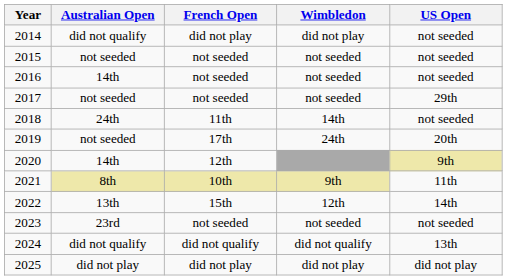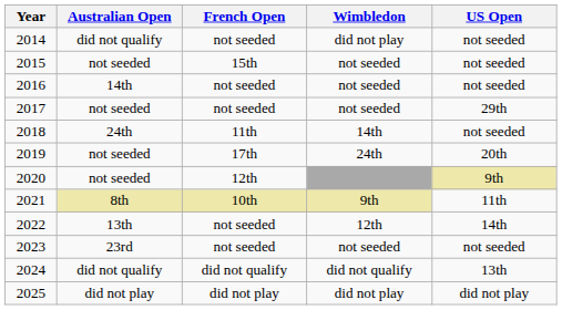 <table class=wikitable style=text-align:center>
 <tr>
 <th width=50>Year</th>
 <th width=130><a href='#'>Australian Open</a></th>
 <th width=130><a href='#'>French Open</a></th>
 <th width=130><a href='#'>Wimbledon</a></th>
 <th width=130><a href='#'>US Open</a></th>
 </tr>
 <tr>
 <td>2014</td>
 <td>did not qualify</td>
-<td>did not play</td>
+<td>not seeded</td>
 <td>did not play</td>
 <td>not seeded</td>
 </tr>
 <tr>
 <td>2015</td>
 <td>not seeded</td>
-<td>not seeded</td>
+<td>15th</td>
 <td>not seeded</td>
 <td>not seeded</td>
 </tr>
 <tr>
 <td>2016</td>
 <td>14th</td>
 <td>not seeded</td>
 <td>not seeded</td>
 <td>not seeded</td>
 </tr>
 <tr>
 <td>2017</td>
 <td>not seeded</td>
 <td>not seeded</td>
 <td>not seeded</td>
 <td>29th</td>
 </tr>
 <tr>
 <td>2018</td>
 <td>24th</td>
 <td>11th</td>
 <td>14th</td>
 <td>not seeded</td>
 </tr>
 <tr>
 <td>2019</td>
 <td>not seeded</td>
 <td>17th</td>
 <td>24th</td>
 <td>20th</td>
 </tr>
 <tr>
 <td>2020</td>
-<td>14th</td>
+<td>not seeded</td>
 <td>12th</td>
 <td bgcolor="darkgray"></td>
 <td bgcolor=eee8aa>9th</td>
 </tr>
 <tr>
 <td>2021</td>
 <td bgcolor=eee8aa>8th</td>
 <td bgcolor=eee8aa>10th</td>
 <td bgcolor=eee8aa>9th</td>
 <td>11th</td>
 </tr>
 <tr>
 <td>2022</td>
 <td>13th</td>
-<td>15th</td>
+<td>not seeded</td>
 <td>12th</td>
 <td>14th</td>
 </tr>
 <tr>
 <td>2023</td>
 <td>23rd</td>
 <td>not seeded</td>
 <td>not seeded</td>
 <td>not seeded</td>
 </tr>
 <tr>
 <td>2024</td>
 <td>did not qualify</td>
 <td>did not qualify</td>
 <td>did not qualify</td>
 <td>13th</td>
 </tr>
 <tr>
 <td>2025</td>
 <td>did not play</td>
 <td>did not play</td>
 <td>did not play</td>
 <td>did not play</td>
 </tr>
 </table>
